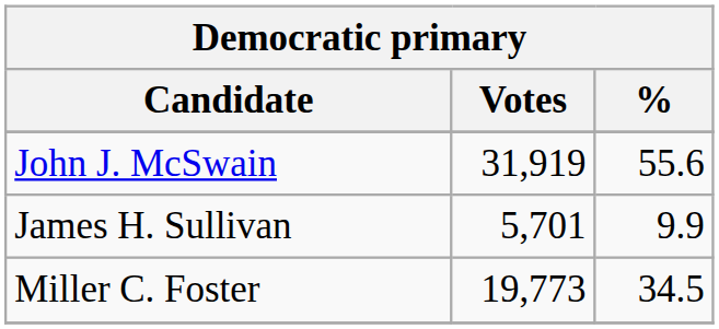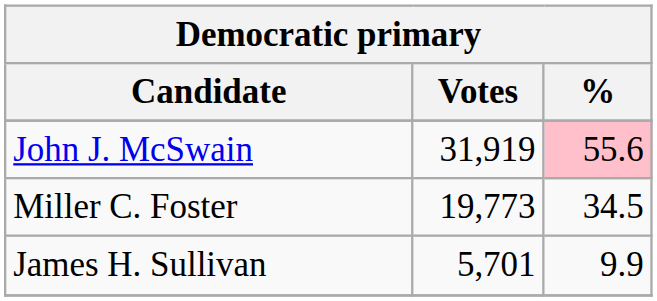 <table class="wikitable" align="left" style="margin: 1em 1em 1em 0; font-size: 95%;">
 <tr>
 <th colspan="3">Democratic primary</th>
 </tr>
 <tr>
 <th colspan="1" style="width: 170px">Candidate</th>
 <th style="width: 50px">Votes</th>
 <th style="width: 40px">%</th>
 </tr>
 <tr>
 </tr>
 <tr>
 <td><a href='#'>John J. McSwain</a></td>
 <td align="right">31,919</td>
-<td align="right">55.6</td>
+<td align="right" style="background: pink;">55.6</td>
+</tr>
+<tr>
+<td>Miller C. Foster</td>
+<td align="right">19,773</td>
+<td align="right">34.5</td>
 </tr>
 <tr>
 <td>James H. Sullivan</td>
 <td align="right">5,701</td>
 <td align="right">9.9</td>
 </tr>
 <tr>
-<td>Miller C. Foster</td>
-<td align="right">19,773</td>
-<td align="right">34.5</td>
-</tr>
-<tr>
 </tr>
 </table>
